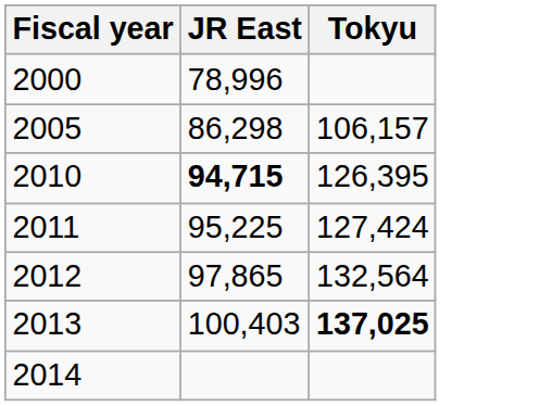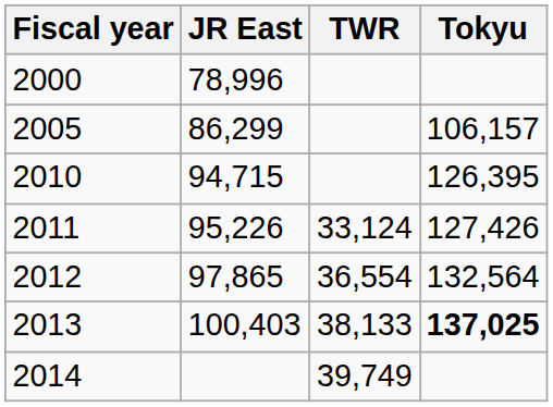 <table class="wikitable">
 <tr>
 <th>Fiscal year</th>
 <th>JR East</th>
+<th>TWR</th>
 <th>Tokyu</th>
 </tr>
 <tr>
 <td>2000</td>
 <td>78,996</td>
 <td></td>
+<td></td>
 </tr>
 <tr>
 <td>2005</td>
-<td>86,298</td>
+<td>86,299</td>
+<td></td>
 <td>106,157</td>
 </tr>
 <tr>
 <td>2010</td>
-<td><strong>94,715</strong></td>
+<td>94,715</td>
+<td></td>
 <td>126,395</td>
 </tr>
 <tr>
 <td>2011</td>
-<td>95,225</td>
-<td>127,424</td>
+<td>95,226</td>
+<td>33,124</td>
+<td>127,426</td>
 </tr>
 <tr>
 <td>2012</td>
 <td>97,865</td>
+<td>36,554</td>
 <td>132,564</td>
 </tr>
 <tr>
 <td>2013</td>
 <td>100,403</td>
+<td>38,133</td>
 <td><strong>137,025</strong></td>
 </tr>
 <tr>
 <td>2014</td>
 <td></td>
+<td>39,749</td>
 <td></td>
 </tr>
 </table>
